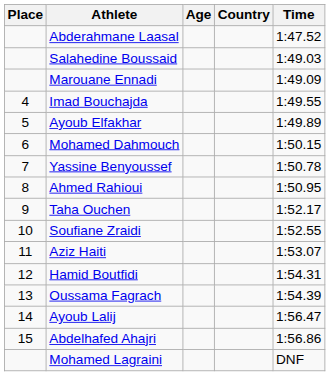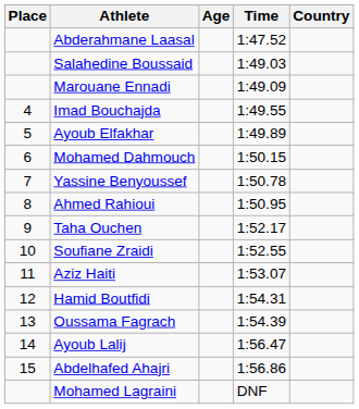 <table class="wikitable mw-datatable sortable">
 <tr>
 <th>Place</th>
 <th>Athlete</th>
 <th>Age</th>
+<th>Time</th>
 <th>Country</th>
-<th>Time</th>
 </tr>
 <tr>
 <td align=center></td>
 <td><a href='#'>Abderahmane Laasal</a></td>
 <td></td>
+<td>1:47.52</td>
 <td></td>
-<td>1:47.52</td>
 </tr>
 <tr>
 <td align=center></td>
 <td><a href='#'>Salahedine Boussaid</a></td>
 <td></td>
+<td>1:49.03</td>
 <td></td>
-<td>1:49.03</td>
 </tr>
 <tr>
 <td align=center></td>
 <td><a href='#'>Marouane Ennadi</a></td>
 <td></td>
+<td>1:49.09</td>
 <td></td>
-<td>1:49.09</td>
 </tr>
 <tr>
 <td align=center>4</td>
 <td><a href='#'>Imad Bouchajda</a></td>
 <td></td>
+<td>1:49.55</td>
 <td></td>
-<td>1:49.55</td>
 </tr>
 <tr>
 <td align=center>5</td>
 <td><a href='#'>Ayoub Elfakhar</a></td>
 <td></td>
+<td>1:49.89</td>
 <td></td>
-<td>1:49.89</td>
 </tr>
 <tr>
 <td align=center>6</td>
 <td><a href='#'>Mohamed Dahmouch</a></td>
 <td></td>
+<td>1:50.15</td>
 <td></td>
-<td>1:50.15</td>
 </tr>
 <tr>
 <td align=center>7</td>
 <td><a href='#'>Yassine Benyoussef</a></td>
 <td></td>
+<td>1:50.78</td>
 <td></td>
-<td>1:50.78</td>
 </tr>
 <tr>
 <td align=center>8</td>
 <td><a href='#'>Ahmed Rahioui</a></td>
 <td></td>
+<td>1:50.95</td>
 <td></td>
-<td>1:50.95</td>
 </tr>
 <tr>
 <td align=center>9</td>
 <td><a href='#'>Taha Ouchen</a></td>
 <td></td>
+<td>1:52.17</td>
 <td></td>
-<td>1:52.17</td>
 </tr>
 <tr>
 <td align=center>10</td>
 <td><a href='#'>Soufiane Zraidi</a></td>
 <td></td>
+<td>1:52.55</td>
 <td></td>
-<td>1:52.55</td>
 </tr>
 <tr>
 <td align=center>11</td>
 <td><a href='#'>Aziz Haiti</a></td>
 <td></td>
+<td>1:53.07</td>
 <td></td>
-<td>1:53.07</td>
 </tr>
 <tr>
 <td align=center>12</td>
 <td><a href='#'>Hamid Boutfidi</a></td>
 <td></td>
+<td>1:54.31</td>
 <td></td>
-<td>1:54.31</td>
 </tr>
 <tr>
 <td align=center>13</td>
 <td><a href='#'>Oussama Fagrach</a></td>
 <td></td>
+<td>1:54.39</td>
 <td></td>
-<td>1:54.39</td>
 </tr>
 <tr>
 <td align=center>14</td>
 <td><a href='#'>Ayoub Lalij</a></td>
 <td></td>
+<td>1:56.47</td>
 <td></td>
-<td>1:56.47</td>
 </tr>
 <tr>
 <td align=center>15</td>
 <td><a href='#'>Abdelhafed Ahajri</a></td>
 <td></td>
+<td>1:56.86</td>
 <td></td>
-<td>1:56.86</td>
 </tr>
 <tr>
 <td align=center></td>
 <td><a href='#'>Mohamed Lagraini</a></td>
 <td></td>
+<td>DNF</td>
 <td></td>
-<td>DNF</td>
 </tr>
 </table>
